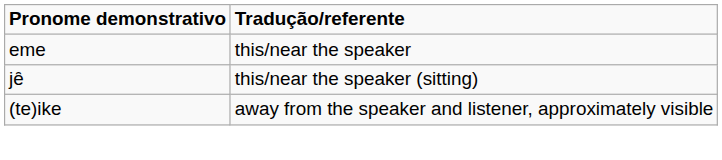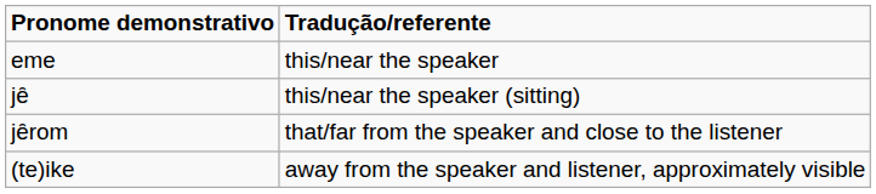 <table class="wikitable">
 <tr>
 <td><strong>Pronome demonstrativo</strong></td>
 <td><strong>Tradução/referente</strong></td>
 </tr>
 <tr>
 <td>eme</td>
 <td>this/near the speaker</td>
 </tr>
 <tr>
 <td>jȇ</td>
 <td>this/near the speaker (sitting)</td>
 </tr>
 <tr>
+<td>jȇrom</td>
+<td>that/far from the speaker and close to the listener</td>
+</tr>
+<tr>
 <td>(te)ike</td>
 <td>away from the speaker and listener, approximately visible</td>
 </tr>
 </table>
